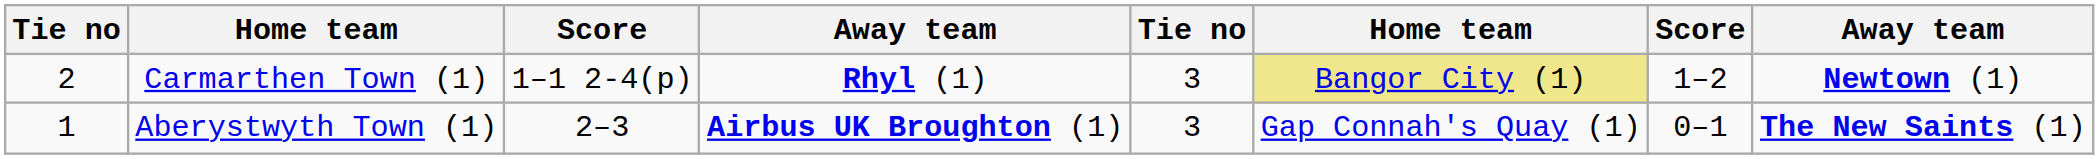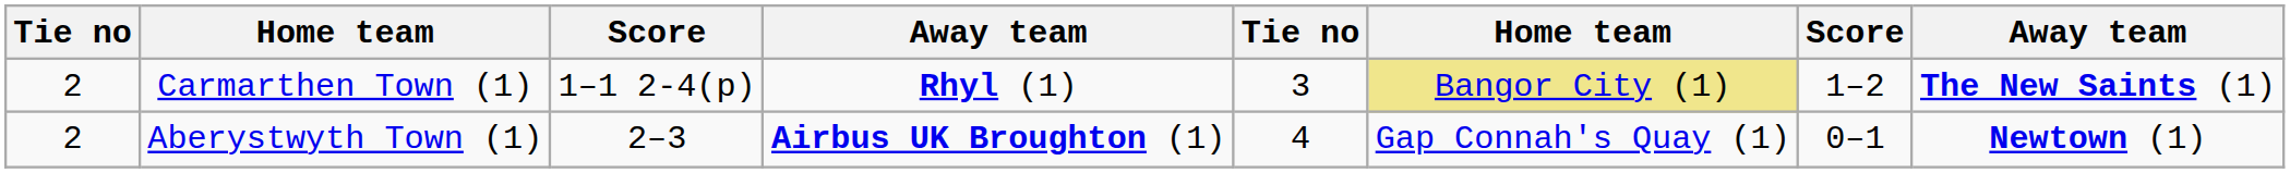 <table class="wikitable" style="text-align: center">
 <tr>
 <th>Tie no</th>
 <th>Home team</th>
 <th>Score</th>
 <th>Away team</th>
 <th>Tie no</th>
 <th>Home team</th>
 <th>Score</th>
 <th>Away team</th>
 </tr>
 <tr>
 <td>2</td>
 <td><a href='#'>Carmarthen Town</a> (1)</td>
 <td>1–1  2-4(p)</td>
 <td><strong><a href='#'>Rhyl</a></strong> (1)</td>
 <td>3</td>
 <td style="background: khaki;"><a href='#'>Bangor City</a> (1)</td>
 <td>1–2</td>
-<td><strong><a href='#'>Newtown</a></strong> (1)</td>
+<td><strong><a href='#'>The New Saints</a></strong> (1)</td>
 </tr>
 <tr>
-<td>1</td>
+<td>2</td>
 <td><a href='#'>Aberystwyth Town</a> (1)</td>
 <td>2–3</td>
 <td><strong><a href='#'>Airbus UK Broughton</a></strong> (1)</td>
-<td>3</td>
+<td>4</td>
 <td><a href='#'>Gap Connah's Quay</a> (1)</td>
 <td>0–1</td>
-<td><strong><a href='#'>The New Saints</a></strong> (1)</td>
+<td><strong><a href='#'>Newtown</a></strong> (1)</td>
 </tr>
 </table>
